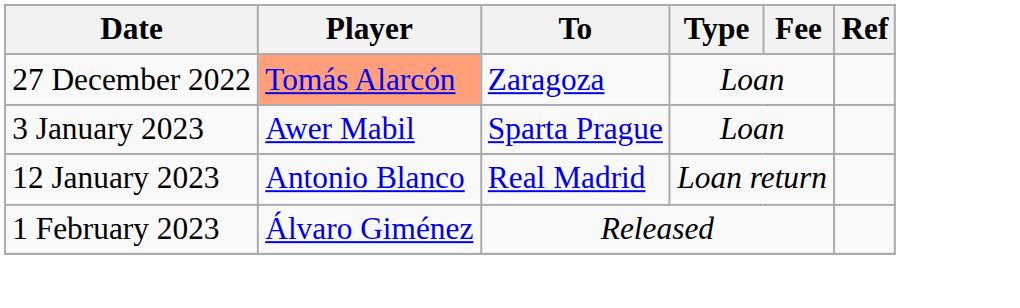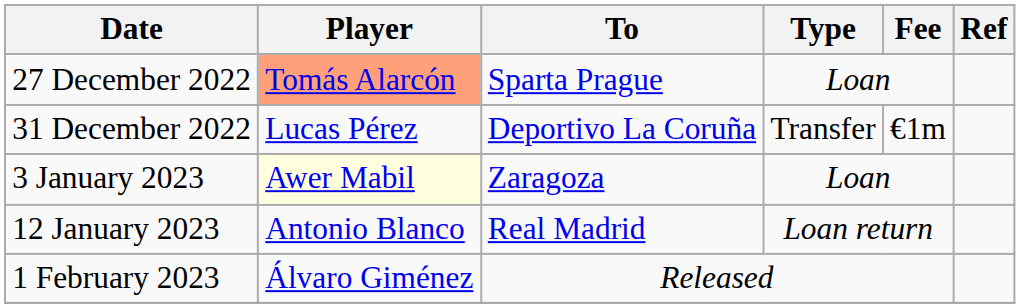 <table class="wikitable">
 <tr>
 <th>Date</th>
 <th>Player</th>
 <th>To</th>
 <th>Type</th>
 <th>Fee</th>
 <th>Ref</th>
 </tr>
 <tr>
 <td>27 December 2022</td>
 <td style="background: lightsalmon;"> <a href='#'>Tomás Alarcón</a></td>
-<td><a href='#'>Zaragoza</a></td>
+<td> <a href='#'>Sparta Prague</a></td>
 <td colspan=2 align=center><em>Loan</em></td>
 <td align=center></td>
 </tr>
 <tr>
+<td>31 December 2022</td>
+<td> <a href='#'>Lucas Pérez</a></td>
+<td><a href='#'>Deportivo La Coruña</a></td>
+<td align=center>Transfer</td>
+<td align=center>€1m</td>
+<td align=center></td>
+</tr>
+<tr>
 <td>3 January 2023</td>
-<td> <a href='#'>Awer Mabil</a></td>
-<td> <a href='#'>Sparta Prague</a></td>
+<td style="background: lightyellow;"> <a href='#'>Awer Mabil</a></td>
+<td><a href='#'>Zaragoza</a></td>
 <td colspan=2 align=center><em>Loan</em></td>
 <td align=center></td>
 </tr>
 <tr>
 <td>12 January 2023</td>
 <td> <a href='#'>Antonio Blanco</a></td>
 <td><a href='#'>Real Madrid</a></td>
 <td colspan=2 align=center><em>Loan return</em></td>
 <td align=center></td>
 </tr>
 <tr>
 <td>1 February 2023</td>
 <td> <a href='#'>Álvaro Giménez</a></td>
 <td colspan=3 align=center><em>Released</em></td>
 <td align=center></td>
 </tr>
 <tr>
 </tr>
 </table>
